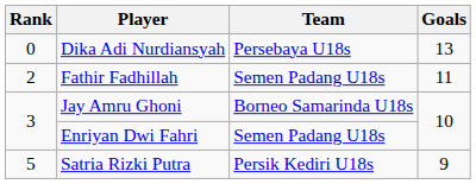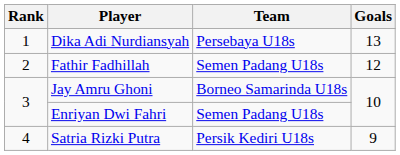 <table class="wikitable" style="text-align:center">
 <tr>
 <th>Rank</th>
 <th>Player</th>
 <th>Team</th>
 <th>Goals</th>
 </tr>
 <tr>
-<td>0</td>
+<td>1</td>
 <td align="left"> <a href='#'>Dika Adi Nurdiansyah</a></td>
 <td align="left"><a href='#'>Persebaya U18s</a></td>
 <td>13</td>
 </tr>
 <tr>
 <td>2</td>
 <td align="left"> <a href='#'>Fathir Fadhillah</a></td>
 <td align="left"><a href='#'>Semen Padang U18s</a></td>
-<td>11</td>
+<td>12</td>
 </tr>
 <tr>
 <td rowspan="2">3</td>
 <td align="left"> <a href='#'>Jay Amru Ghoni</a></td>
 <td align="left"><a href='#'>Borneo Samarinda U18s</a></td>
 <td rowspan="2">10</td>
 </tr>
 <tr>
 <td align="left"> <a href='#'>Enriyan Dwi Fahri</a></td>
 <td align="left"><a href='#'>Semen Padang U18s</a></td>
 </tr>
 <tr>
-<td>5</td>
+<td>4</td>
 <td align="left"> <a href='#'>Satria Rizki Putra</a></td>
 <td align="left"><a href='#'>Persik Kediri U18s</a></td>
 <td>9</td>
 </tr>
 </table>
